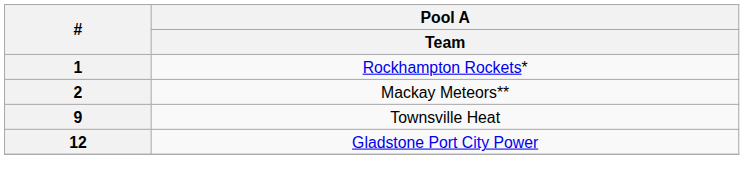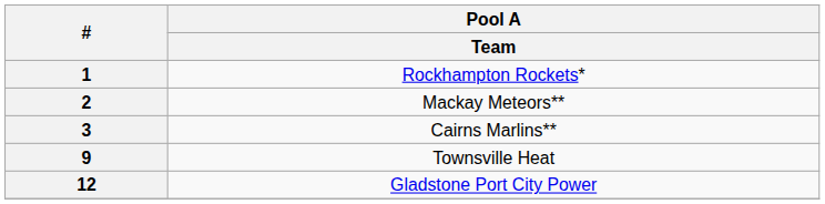 <table class="wikitable" width="80%" style="font-size:95%; text-align:center">
 <tr>
 <th width="5%" rowspan=2>#</th>
 <th colspan="1" align="center">Pool A</th>
 </tr>
 <tr>
 <th width="20%">Team</th>
 </tr>
 <tr>
 <th>1</th>
 <td align=center><a href='#'>Rockhampton Rockets</a>*</td>
 </tr>
 <tr>
 <th>2</th>
 <td align=center>Mackay Meteors**</td>
 </tr>
 <tr>
+<th>3</th>
+<td align=center>Cairns Marlins**</td>
+</tr>
+<tr>
 <th>9</th>
 <td align=center>Townsville Heat</td>
 </tr>
 <tr>
 <th>12</th>
 <td align=center><a href='#'>Gladstone Port City Power</a></td>
 </tr>
 <tr>
 </tr>
 </table>
